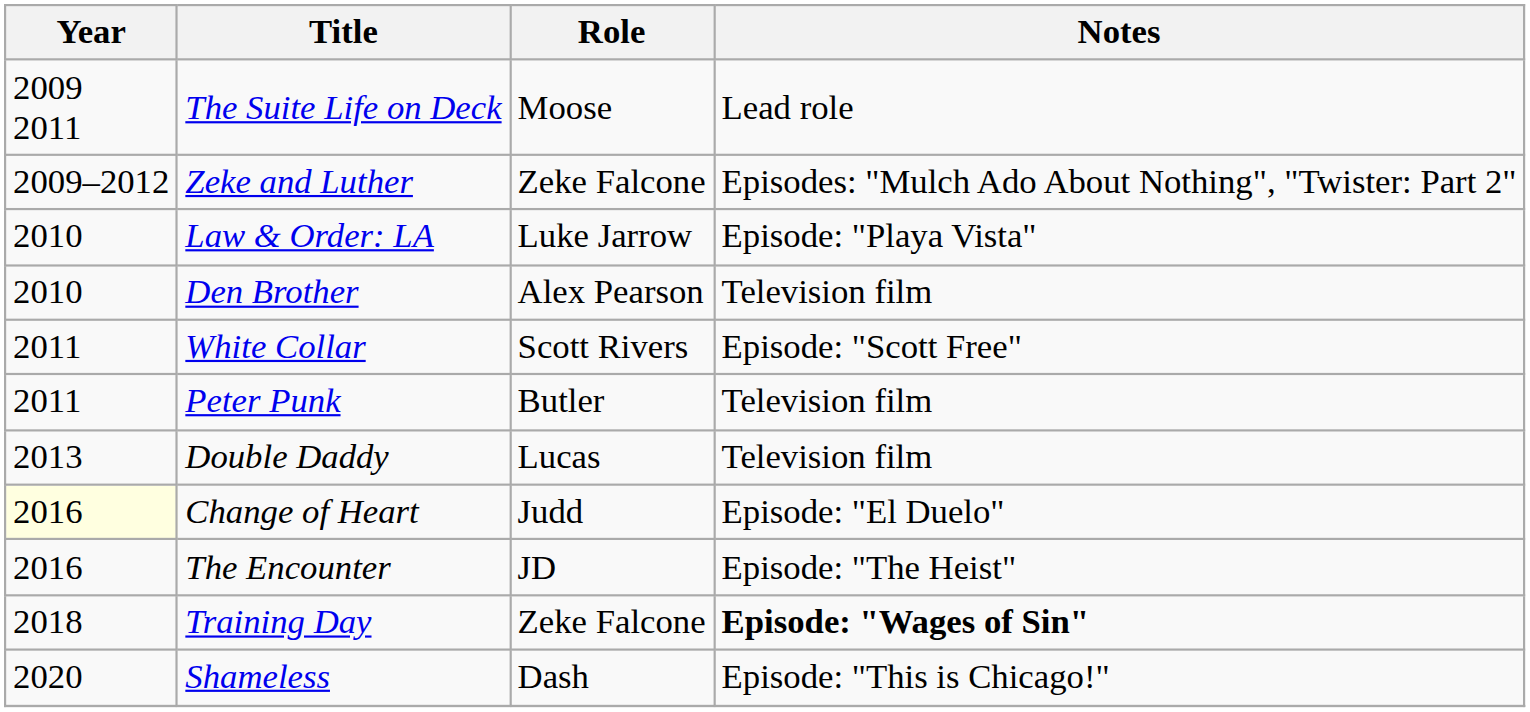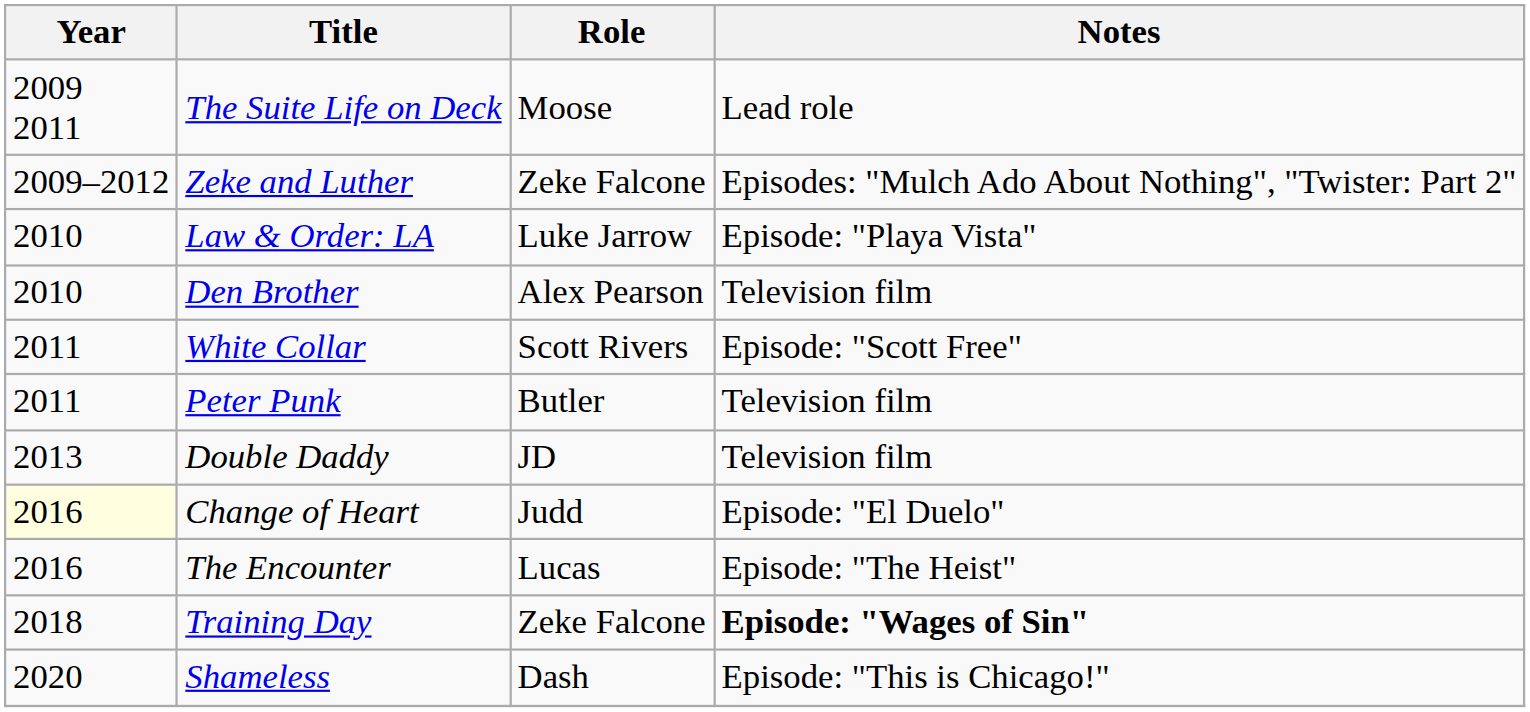 <table class="wikitable">
 <tr>
 <th>Year</th>
 <th>Title</th>
 <th>Role</th>
 <th class="unsortable">Notes</th>
 </tr>
 <tr>
 <td>2009<br>2011</td>
 <td><em><a href='#'>The Suite Life on Deck</a></em></td>
 <td>Moose</td>
 <td>Lead role</td>
 </tr>
 <tr>
 <td>2009–2012</td>
 <td><em><a href='#'>Zeke and Luther</a></em></td>
 <td>Zeke Falcone</td>
 <td>Episodes: "Mulch Ado About Nothing", "Twister: Part 2"</td>
 </tr>
 <tr>
 <td>2010</td>
 <td><em><a href='#'>Law & Order: LA</a></em></td>
 <td>Luke Jarrow</td>
 <td>Episode: "Playa Vista"</td>
 </tr>
 <tr>
 <td>2010</td>
 <td><em><a href='#'>Den Brother</a></em></td>
 <td>Alex Pearson</td>
 <td>Television film</td>
 </tr>
 <tr>
 <td>2011</td>
 <td><em><a href='#'>White Collar</a></em></td>
 <td>Scott Rivers</td>
 <td>Episode: "Scott Free"</td>
 </tr>
 <tr>
 <td>2011</td>
 <td><em><a href='#'>Peter Punk</a></em></td>
 <td>Butler</td>
 <td>Television film</td>
 </tr>
 <tr>
 <td>2013</td>
 <td><em>Double Daddy</em></td>
-<td>Lucas</td>
+<td>JD</td>
 <td>Television film</td>
 </tr>
 <tr>
 <td style="background: lightyellow;">2016</td>
 <td><em>Change of Heart</em></td>
 <td>Judd</td>
 <td>Episode: "El Duelo"</td>
 </tr>
 <tr>
 <td>2016</td>
 <td><em>The Encounter</em></td>
-<td>JD</td>
+<td>Lucas</td>
 <td>Episode: "The Heist"</td>
 </tr>
 <tr>
 <td>2018</td>
 <td><em><a href='#'>Training Day</a></em></td>
 <td>Zeke Falcone</td>
 <td><strong>Episode: "Wages of Sin"</strong></td>
 </tr>
 <tr>
 <td>2020</td>
 <td><em><a href='#'>Shameless</a></td>
 <td>Dash</td>
 <td>Episode: "This is Chicago!"</td>
 </tr>
 <tr>
 </tr>
 </table>
